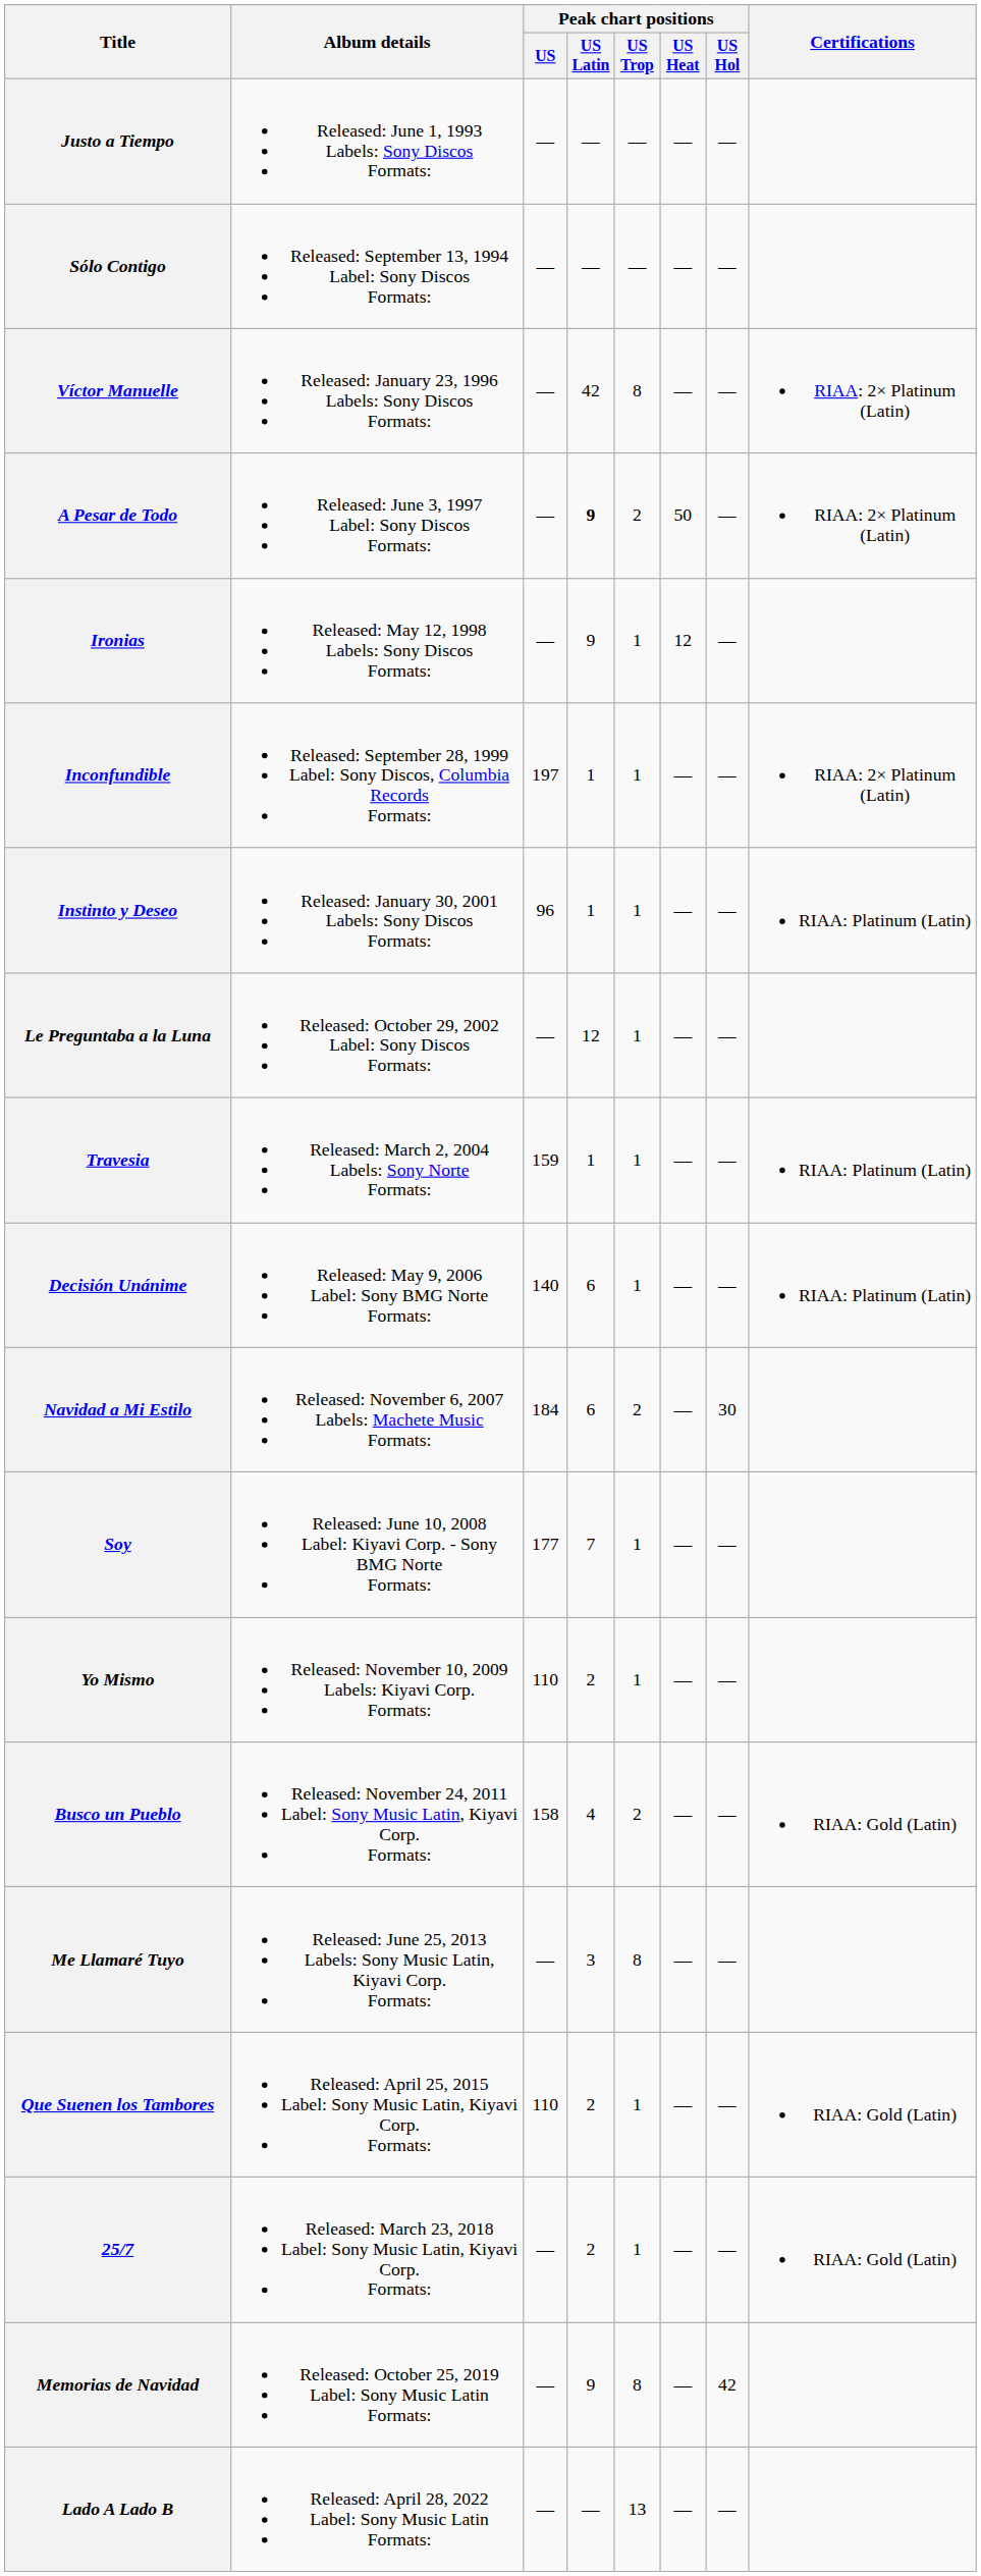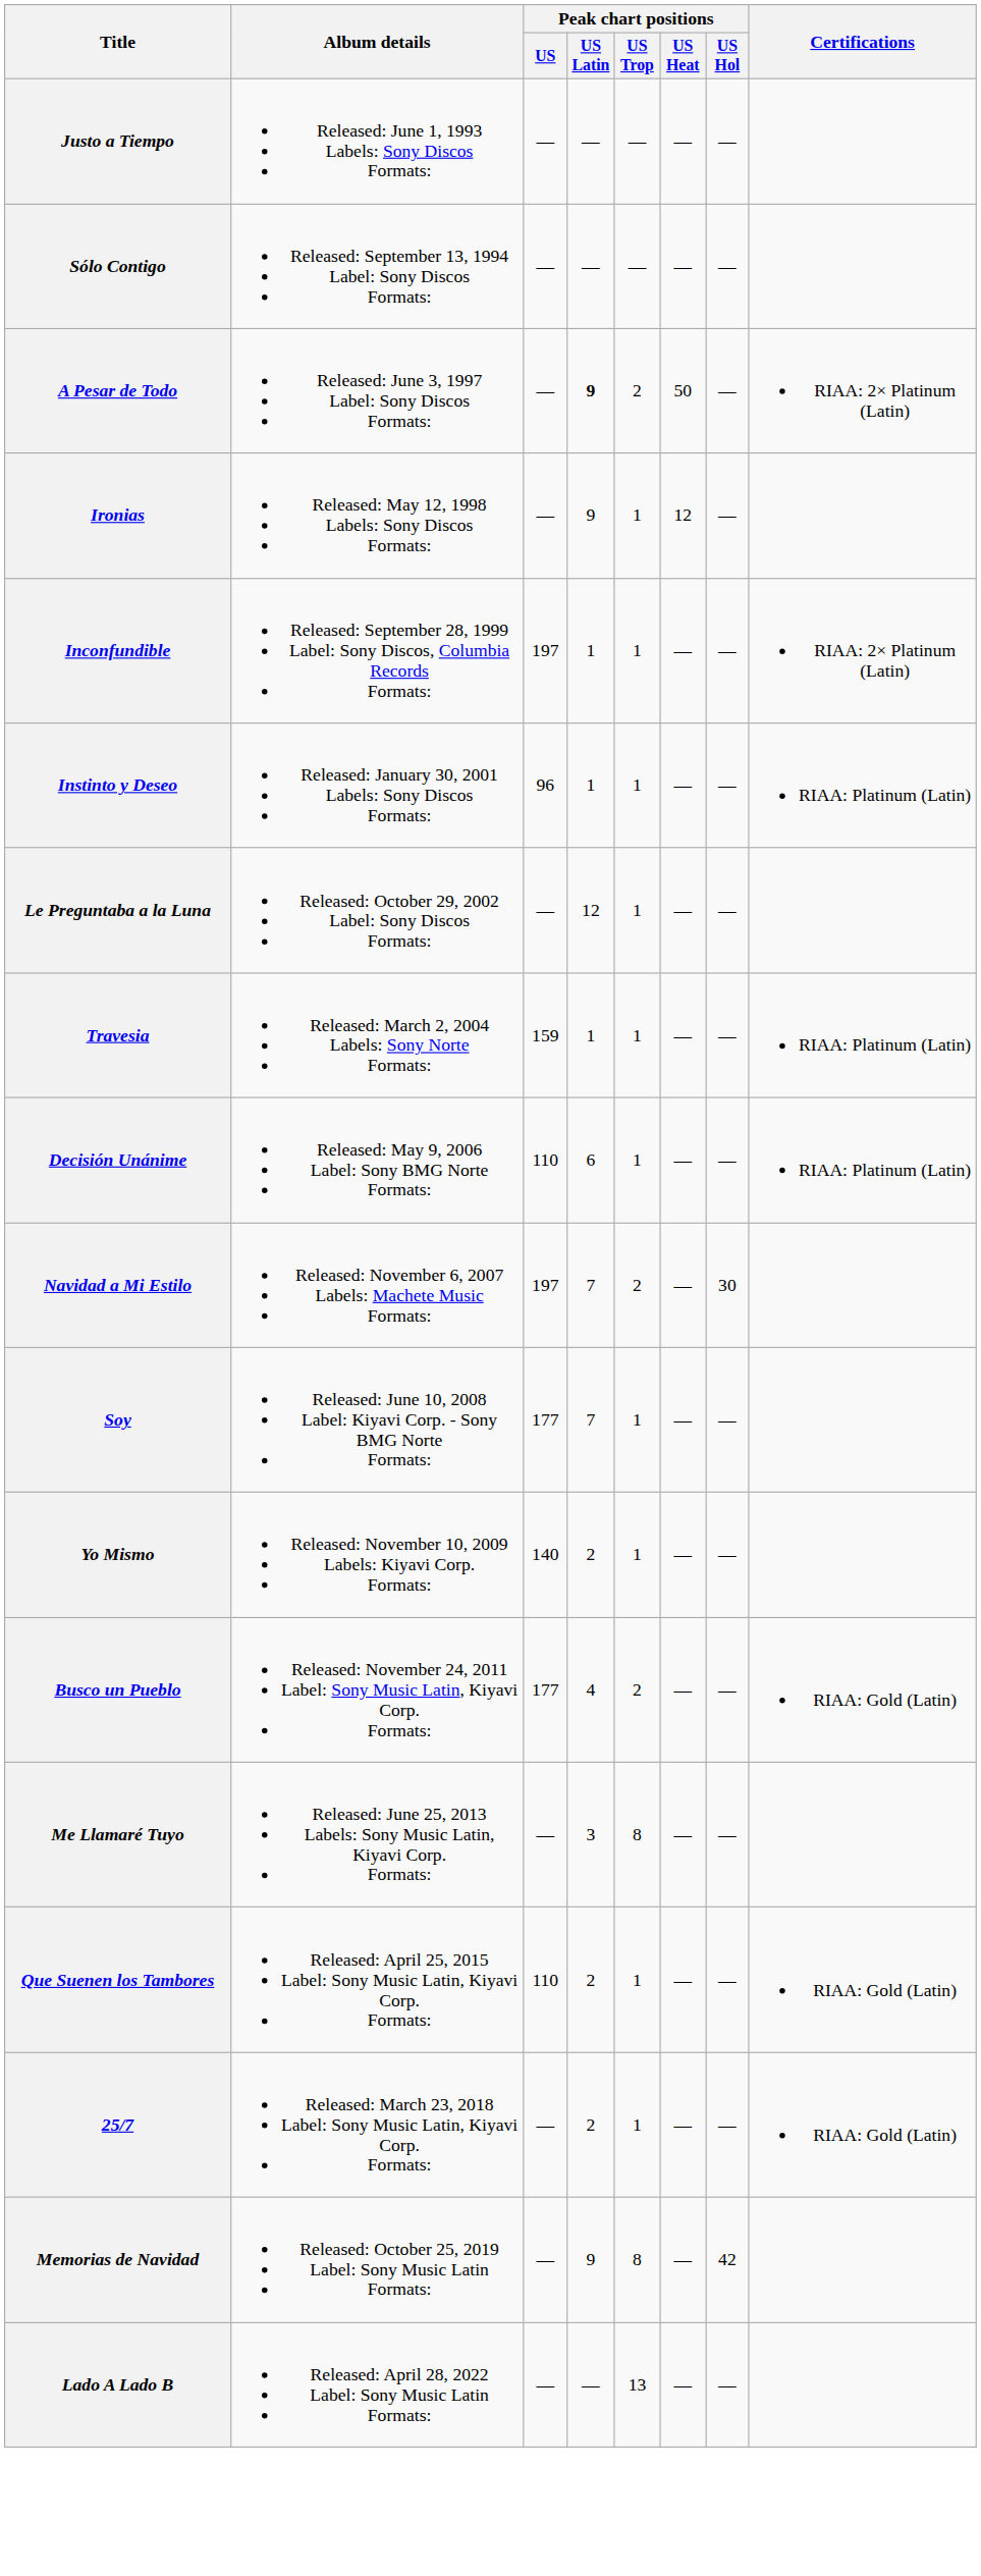 <table class="wikitable plainrowheaders" style="text-align:center;">
 <tr>
 <th scope="col" rowspan="2" style="width:15em;">Title</th>
 <th scope="col" rowspan="2" style="width:20em;">Album details</th>
 <th scope="col" colspan="5">Peak chart positions</th>
 <th scope="col" rowspan="2" style="width:15em;"><a href='#'>Certifications</a></th>
 </tr>
 <tr>
 <th scope="col" style="width:2.5em;font-size:90%;"><a href='#'>US</a><br></th>
 <th scope="col" style="width:2.5em;font-size:90%;"><a href='#'>US Latin</a><br></th>
 <th scope="col" style="width:2.5em;font-size:90%;"><a href='#'>US Trop</a><br></th>
 <th scope="col" style="width:2.5em;font-size:90%;"><a href='#'>US Heat</a><br></th>
 <th scope="col" style="width:2.5em;font-size:90%;"><a href='#'>US Hol</a><br></th>
 </tr>
 <tr>
 <th scope="row"><em>Justo a Tiempo</em></th>
 <td><br><ul><li>Released: June 1, 1993</li><li>Labels: <a href='#'>Sony Discos</a></li><li>Formats:</li></ul></td>
 <td>—</td>
 <td>—</td>
 <td>—</td>
 <td>—</td>
 <td>—</td>
 <td></td>
 </tr>
 <tr>
 <th scope="row"><em>Sólo Contigo</em></th>
 <td><br><ul><li>Released: September 13, 1994</li><li>Label: Sony Discos</li><li>Formats:</li></ul></td>
 <td>—</td>
 <td>—</td>
 <td>—</td>
 <td>—</td>
 <td>—</td>
 <td></td>
-</tr>
-<tr>
-<th scope="row"><em><a href='#'>Víctor Manuelle</a></em></th>
-<td><br><ul><li>Released: January 23, 1996</li><li>Labels: Sony Discos</li><li>Formats:</li></ul></td>
-<td>—</td>
-<td>42</td>
-<td>8</td>
-<td>—</td>
-<td>—</td>
-<td><br><ul><li><a href='#'>RIAA</a>: 2× Platinum (Latin)</li></ul></td>
 </tr>
 <tr>
 <th scope="row"><em><a href='#'>A Pesar de Todo</a></em></th>
 <td><br><ul><li>Released: June 3, 1997</li><li>Label: Sony Discos</li><li>Formats:</li></ul></td>
 <td>—</td>
 <td><strong>9</strong></td>
 <td>2</td>
 <td>50</td>
 <td>—</td>
 <td><br><ul><li>RIAA: 2× Platinum (Latin)</li></ul></td>
 </tr>
 <tr>
 <th scope="row"><em><a href='#'>Ironias</a></em></th>
 <td><br><ul><li>Released: May 12, 1998</li><li>Labels: Sony Discos</li><li>Formats:</li></ul></td>
 <td>—</td>
 <td>9</td>
 <td>1</td>
 <td>12</td>
 <td>—</td>
 <td></td>
 </tr>
 <tr>
 <th scope="row"><em><a href='#'>Inconfundible</a></em></th>
 <td><br><ul><li>Released: September 28, 1999</li><li>Label: Sony Discos, <a href='#'>Columbia Records</a></li><li>Formats:</li></ul></td>
 <td>197</td>
 <td>1</td>
 <td>1</td>
 <td>—</td>
 <td>—</td>
 <td><br><ul><li>RIAA: 2× Platinum (Latin)</li></ul></td>
 </tr>
 <tr>
 <th scope="row"><em><a href='#'>Instinto y Deseo</a></em></th>
 <td><br><ul><li>Released: January 30, 2001</li><li>Labels: Sony Discos</li><li>Formats:</li></ul></td>
 <td>96</td>
 <td>1</td>
 <td>1</td>
 <td>—</td>
 <td>—</td>
 <td><br><ul><li>RIAA: Platinum (Latin)</li></ul></td>
 </tr>
 <tr>
 <th scope="row"><em>Le Preguntaba a la Luna</em></th>
 <td><br><ul><li>Released: October 29, 2002</li><li>Label: Sony Discos</li><li>Formats:</li></ul></td>
 <td>—</td>
 <td>12</td>
 <td>1</td>
 <td>—</td>
 <td>—</td>
 <td></td>
 </tr>
 <tr>
 <th scope="row"><em><a href='#'>Travesia</a></em></th>
 <td><br><ul><li>Released: March 2, 2004</li><li>Labels: <a href='#'>Sony Norte</a></li><li>Formats:</li></ul></td>
 <td>159</td>
 <td>1</td>
 <td>1</td>
 <td>—</td>
 <td>—</td>
 <td><br><ul><li>RIAA: Platinum (Latin)</li></ul></td>
 </tr>
 <tr>
 <th scope="row"><em><a href='#'>Decisión Unánime</a></em></th>
 <td><br><ul><li>Released: May 9, 2006</li><li>Label: Sony BMG Norte</li><li>Formats:</li></ul></td>
-<td>140</td>
+<td>110</td>
 <td>6</td>
 <td>1</td>
 <td>—</td>
 <td>—</td>
 <td><br><ul><li>RIAA: Platinum (Latin)</li></ul></td>
 </tr>
 <tr>
 <th scope="row"><em><a href='#'>Navidad a Mi Estilo</a></em></th>
 <td><br><ul><li>Released: November 6, 2007</li><li>Labels: <a href='#'>Machete Music</a></li><li>Formats:</li></ul></td>
-<td>184</td>
-<td>6</td>
+<td>197</td>
+<td>7</td>
 <td>2</td>
 <td>—</td>
 <td>30</td>
 <td></td>
 </tr>
 <tr>
 <th scope="row"><em><a href='#'>Soy</a></em></th>
 <td><br><ul><li>Released: June 10, 2008</li><li>Label: Kiyavi Corp. - Sony BMG Norte</li><li>Formats:</li></ul></td>
 <td>177</td>
 <td>7</td>
 <td>1</td>
 <td>—</td>
 <td>—</td>
 <td></td>
 </tr>
 <tr>
 <th scope="row"><em>Yo Mismo</em></th>
 <td><br><ul><li>Released: November 10, 2009</li><li>Labels: Kiyavi Corp.</li><li>Formats:</li></ul></td>
-<td>110</td>
+<td>140</td>
 <td>2</td>
 <td>1</td>
 <td>—</td>
 <td>—</td>
 <td></td>
 </tr>
 <tr>
 <th scope="row"><em><a href='#'>Busco un Pueblo</a></em></th>
 <td><br><ul><li>Released: November 24, 2011</li><li>Label: <a href='#'>Sony Music Latin</a>,  Kiyavi Corp.</li><li>Formats:</li></ul></td>
-<td>158</td>
+<td>177</td>
 <td>4</td>
 <td>2</td>
 <td>—</td>
 <td>—</td>
 <td><br><ul><li>RIAA: Gold (Latin)</li></ul></td>
 </tr>
 <tr>
 <th scope="row"><em>Me Llamaré Tuyo</em></th>
 <td><br><ul><li>Released: June 25, 2013</li><li>Labels: Sony Music Latin,  Kiyavi Corp.</li><li>Formats:</li></ul></td>
 <td>—</td>
 <td>3</td>
 <td>8</td>
 <td>—</td>
 <td>—</td>
 <td></td>
 </tr>
 <tr>
 <th scope="row"><em><a href='#'>Que Suenen los Tambores</a></em></th>
 <td><br><ul><li>Released: April 25, 2015</li><li>Label: Sony Music Latin,  Kiyavi Corp.</li><li>Formats:</li></ul></td>
 <td>110</td>
 <td>2</td>
 <td>1</td>
 <td>—</td>
 <td>—</td>
 <td><br><ul><li>RIAA: Gold (Latin)</li></ul></td>
 </tr>
 <tr>
 <th scope="row"><em><a href='#'>25/7</a></em></th>
 <td><br><ul><li>Released: March 23, 2018</li><li>Label: Sony Music Latin,  Kiyavi Corp.</li><li>Formats:</li></ul></td>
 <td>—</td>
 <td>2</td>
 <td>1</td>
 <td>—</td>
 <td>—</td>
 <td><br><ul><li>RIAA: Gold (Latin)</li></ul></td>
 </tr>
 <tr>
 <th scope="row"><em>Memorias de Navidad</em></th>
 <td><br><ul><li>Released: October 25, 2019</li><li>Label: Sony Music Latin</li><li>Formats:</li></ul></td>
 <td>—</td>
 <td>9</td>
 <td>8</td>
 <td>—</td>
 <td>42</td>
 <td></td>
 </tr>
 <tr>
 <th scope="row"><em>Lado A Lado B</em></th>
 <td><br><ul><li>Released: April 28, 2022</li><li>Label: Sony Music Latin</li><li>Formats:</li></ul></td>
 <td>—</td>
 <td>—</td>
 <td>13</td>
 <td>—</td>
 <td>—</td>
 <td></td>
 </tr>
 </table>
